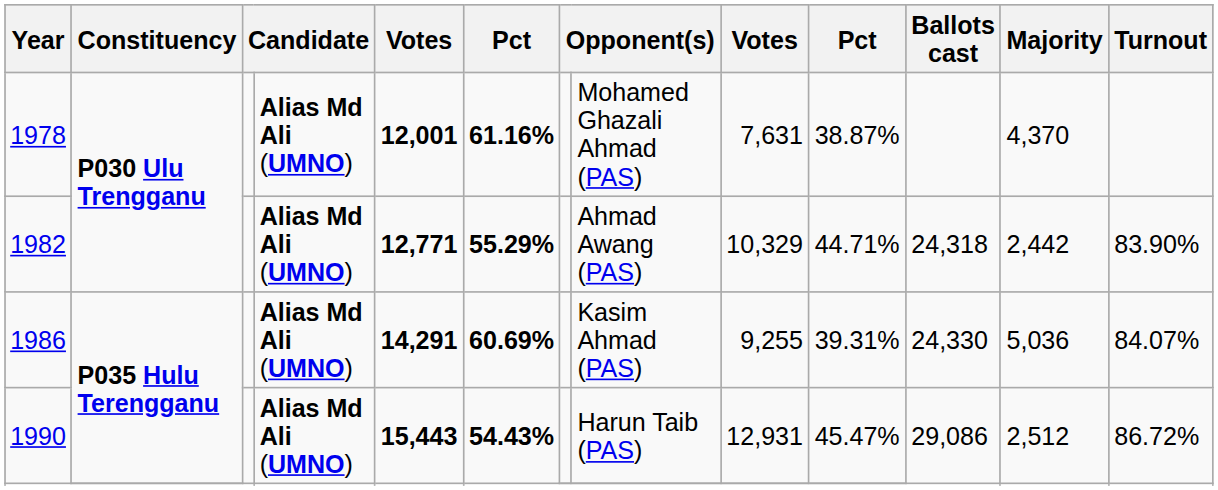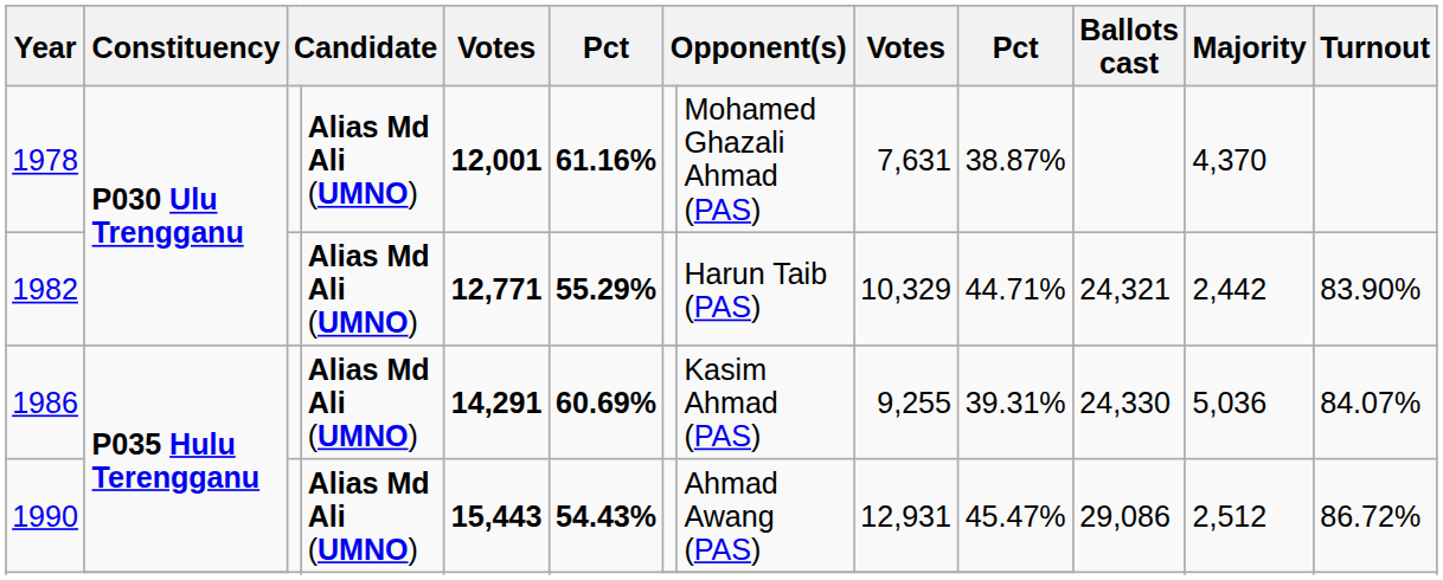 <table class="wikitable" style="margin:0.5em ; font-size:95%">
 <tr>
 <th>Year</th>
 <th>Constituency</th>
 <th colspan=2>Candidate</th>
 <th>Votes</th>
 <th>Pct</th>
 <th colspan=2>Opponent(s)</th>
 <th>Votes</th>
 <th>Pct</th>
 <th>Ballots cast</th>
 <th>Majority</th>
 <th>Turnout</th>
 </tr>
 <tr>
 <td><a href='#'>1978</a></td>
 <td rowspan=2><strong>P030 <a href='#'>Ulu Trengganu</a></strong></td>
 <td></td>
 <td><strong>Alias Md Ali</strong> (<a href='#'><strong>UMNO</strong></a>)</td>
 <td align="right"><strong>12,001</strong></td>
 <td><strong>61.16%</strong></td>
 <td></td>
 <td>Mohamed Ghazali Ahmad (<a href='#'>PAS</a>)</td>
 <td align="right">7,631</td>
 <td>38.87%</td>
 <td></td>
 <td>4,370</td>
 <td></td>
 </tr>
 <tr>
 <td><a href='#'>1982</a></td>
 <td></td>
 <td><strong>Alias Md Ali</strong> (<a href='#'><strong>UMNO</strong></a>)</td>
 <td align="right"><strong>12,771</strong></td>
 <td><strong>55.29%</strong></td>
 <td></td>
-<td>Ahmad Awang (<a href='#'>PAS</a>)</td>
+<td>Harun Taib (<a href='#'>PAS</a>)</td>
 <td align="right">10,329</td>
 <td>44.71%</td>
-<td>24,318</td>
+<td>24,321</td>
 <td>2,442</td>
 <td>83.90%</td>
 </tr>
 <tr>
 <td><a href='#'>1986</a></td>
 <td rowspan=2><strong>P035 <a href='#'>Hulu Terengganu</a></strong></td>
 <td></td>
 <td><strong>Alias Md Ali</strong> (<a href='#'><strong>UMNO</strong></a>)</td>
 <td align="right"><strong>14,291</strong></td>
 <td><strong>60.69%</strong></td>
 <td></td>
 <td>Kasim Ahmad (<a href='#'>PAS</a>)</td>
 <td align="right">9,255</td>
 <td>39.31%</td>
 <td>24,330</td>
 <td>5,036</td>
 <td>84.07%</td>
 </tr>
 <tr>
 <td rowspan=2><a href='#'>1990</a></td>
 <td rowspan=2 ></td>
 <td rowspan=2><strong>Alias Md Ali</strong> (<a href='#'><strong>UMNO</strong></a>)</td>
 <td rowspan=2 align="right"><strong>15,443</strong></td>
 <td rowspan=2><strong>54.43%</strong></td>
 <td></td>
-<td>Harun Taib (<a href='#'>PAS</a>)</td>
+<td>Ahmad Awang (<a href='#'>PAS</a>)</td>
 <td align="right">12,931</td>
 <td>45.47%</td>
 <td rowspan=2>29,086</td>
 <td rowspan=2>2,512</td>
 <td rowspan=2>86.72%</td>
 </tr>
 <tr>
 </tr>
 </table>
